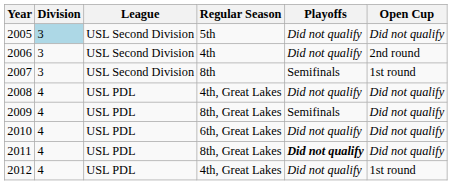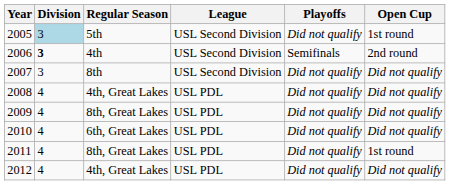 <table class="wikitable">
 <tr>
 <th>Year</th>
 <th>Division</th>
+<th>Regular Season</th>
 <th>League</th>
-<th>Regular Season</th>
 <th>Playoffs</th>
 <th>Open Cup</th>
 </tr>
 <tr>
 <td>2005</td>
 <td style="background: lightblue;">3</td>
+<td>5th</td>
 <td>USL Second Division</td>
-<td>5th</td>
 <td><em>Did not qualify</em></td>
-<td><em>Did not qualify</em></td>
+<td>1st round</td>
 </tr>
 <tr>
 <td>2006</td>
-<td>3</td>
+<td><strong>3</strong></td>
+<td>4th</td>
 <td>USL Second Division</td>
-<td>4th</td>
-<td><em>Did not qualify</em></td>
+<td>Semifinals</td>
 <td>2nd round</td>
 </tr>
 <tr>
 <td>2007</td>
 <td>3</td>
+<td>8th</td>
 <td>USL Second Division</td>
-<td>8th</td>
-<td>Semifinals</td>
-<td>1st round</td>
+<td><em>Did not qualify</em></td>
+<td><em>Did not qualify</em></td>
 </tr>
 <tr>
 <td>2008</td>
 <td>4</td>
+<td>4th, Great Lakes</td>
 <td>USL PDL</td>
-<td>4th, Great Lakes</td>
 <td><em>Did not qualify</em></td>
 <td><em>Did not qualify</em></td>
 </tr>
 <tr>
 <td>2009</td>
 <td>4</td>
+<td>8th, Great Lakes</td>
 <td>USL PDL</td>
-<td>8th, Great Lakes</td>
-<td>Semifinals</td>
+<td><em>Did not qualify</em></td>
 <td><em>Did not qualify</em></td>
 </tr>
 <tr>
 <td>2010</td>
 <td>4</td>
+<td>6th, Great Lakes</td>
 <td>USL PDL</td>
-<td>6th, Great Lakes</td>
 <td><em>Did not qualify</em></td>
 <td><em>Did not qualify</em></td>
 </tr>
 <tr>
 <td>2011</td>
 <td>4</td>
+<td>8th, Great Lakes</td>
 <td>USL PDL</td>
-<td>8th, Great Lakes</td>
-<td><strong><em>Did not qualify</em></strong></td>
 <td><em>Did not qualify</em></td>
+<td>1st round</td>
 </tr>
 <tr>
 <td>2012</td>
 <td>4</td>
+<td>4th, Great Lakes</td>
 <td>USL PDL</td>
-<td>4th, Great Lakes</td>
 <td><em>Did not qualify</em></td>
-<td>1st round</td>
+<td><em>Did not qualify</em></td>
 </tr>
 </table>
